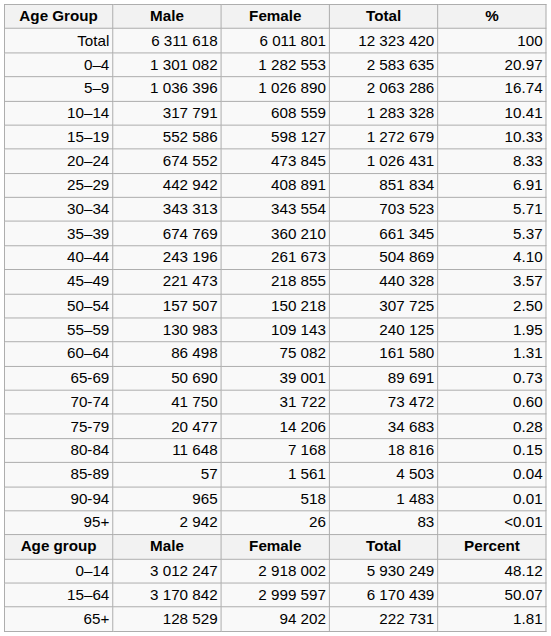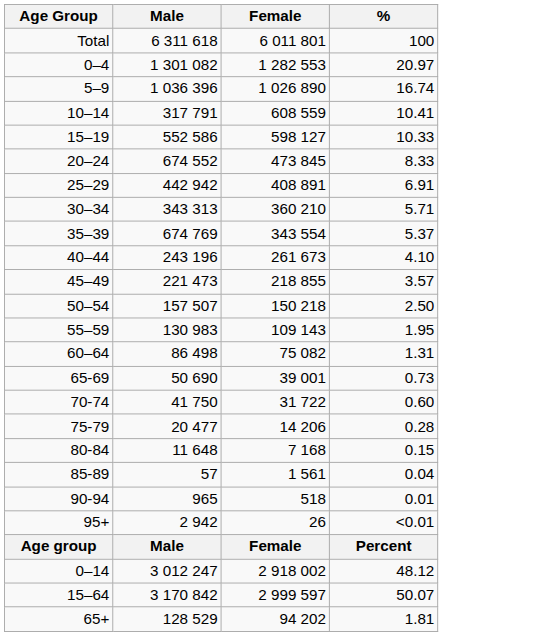 <table class="wikitable">
 <tr>
 <th style="width:80pt;">Age Group</th>
 <th style="width:80pt;">Male</th>
 <th style="width:80pt;">Female</th>
-<th style="width:80pt;">Total</th>
 <th style="width:80pt;">%</th>
 </tr>
 <tr style="text-align:right;">
 <td>Total</td>
 <td>6 311 618</td>
 <td>6 011 801</td>
-<td>12 323 420</td>
 <td>100</td>
 </tr>
 <tr style="text-align:right;">
 <td>0–4</td>
 <td>1 301 082</td>
 <td>1 282 553</td>
-<td>2 583 635</td>
 <td>20.97</td>
 </tr>
 <tr style="text-align:right;">
 <td>5–9</td>
 <td>1 036 396</td>
 <td>1 026 890</td>
-<td>2 063 286</td>
 <td>16.74</td>
 </tr>
 <tr style="text-align:right;">
 <td>10–14</td>
 <td>317 791</td>
 <td>608 559</td>
-<td>1 283 328</td>
 <td>10.41</td>
 </tr>
 <tr style="text-align:right;">
 <td>15–19</td>
 <td>552 586</td>
 <td>598 127</td>
-<td>1 272 679</td>
 <td>10.33</td>
 </tr>
 <tr style="text-align:right;">
 <td>20–24</td>
 <td>674 552</td>
 <td>473 845</td>
-<td>1 026 431</td>
 <td>8.33</td>
 </tr>
 <tr style="text-align:right;">
 <td>25–29</td>
 <td>442 942</td>
 <td>408 891</td>
-<td>851 834</td>
 <td>6.91</td>
 </tr>
 <tr style="text-align:right;">
 <td>30–34</td>
 <td>343 313</td>
-<td>343 554</td>
-<td>703 523</td>
+<td>360 210</td>
 <td>5.71</td>
 </tr>
 <tr style="text-align:right;">
 <td>35–39</td>
 <td>674 769</td>
-<td>360 210</td>
-<td>661 345</td>
+<td>343 554</td>
 <td>5.37</td>
 </tr>
 <tr style="text-align:right;">
 <td>40–44</td>
 <td>243 196</td>
 <td>261 673</td>
-<td>504 869</td>
 <td>4.10</td>
 </tr>
 <tr style="text-align:right;">
 <td>45–49</td>
 <td>221 473</td>
 <td>218 855</td>
-<td>440 328</td>
 <td>3.57</td>
 </tr>
 <tr style="text-align:right;">
 <td>50–54</td>
 <td>157 507</td>
 <td>150 218</td>
-<td>307 725</td>
 <td>2.50</td>
 </tr>
 <tr style="text-align:right;">
 <td>55–59</td>
 <td>130 983</td>
 <td>109 143</td>
-<td>240 125</td>
 <td>1.95</td>
 </tr>
 <tr style="text-align:right;">
 <td>60–64</td>
 <td>86 498</td>
 <td>75 082</td>
-<td>161 580</td>
 <td>1.31</td>
 </tr>
 <tr style="text-align:right;">
 <td>65-69</td>
 <td>50 690</td>
 <td>39 001</td>
-<td>89 691</td>
 <td>0.73</td>
 </tr>
 <tr style="text-align:right;">
 <td>70-74</td>
 <td>41 750</td>
 <td>31 722</td>
-<td>73 472</td>
 <td>0.60</td>
 </tr>
 <tr style="text-align:right;">
 <td>75-79</td>
 <td>20 477</td>
 <td>14 206</td>
-<td>34 683</td>
 <td>0.28</td>
 </tr>
 <tr style="text-align:right;">
 <td>80-84</td>
 <td>11 648</td>
 <td>7 168</td>
-<td>18 816</td>
 <td>0.15</td>
 </tr>
 <tr style="text-align:right;">
 <td>85-89</td>
 <td>57</td>
 <td>1 561</td>
-<td>4 503</td>
 <td>0.04</td>
 </tr>
 <tr style="text-align:right;">
 <td>90-94</td>
 <td>965</td>
 <td>518</td>
-<td>1 483</td>
 <td>0.01</td>
 </tr>
 <tr style="text-align:right;">
 <td>95+</td>
 <td>2 942</td>
 <td>26</td>
-<td>83</td>
 <td><0.01</td>
 </tr>
 <tr>
 <th style="width:50px;">Age group</th>
 <th style="width:80pt;">Male</th>
 <th style="width:80px;">Female</th>
-<th style="width:80px;">Total</th>
 <th style="width:50px;">Percent</th>
 </tr>
 <tr style="text-align:right;">
 <td>0–14</td>
 <td>3 012 247</td>
 <td>2 918 002</td>
-<td>5 930 249</td>
 <td>48.12</td>
 </tr>
 <tr style="text-align:right;">
 <td>15–64</td>
 <td>3 170 842</td>
 <td>2 999 597</td>
-<td>6 170 439</td>
 <td>50.07</td>
 </tr>
 <tr style="text-align:right;">
 <td>65+</td>
 <td>128 529</td>
 <td>94 202</td>
-<td>222 731</td>
 <td>1.81</td>
 </tr>
 </table>
